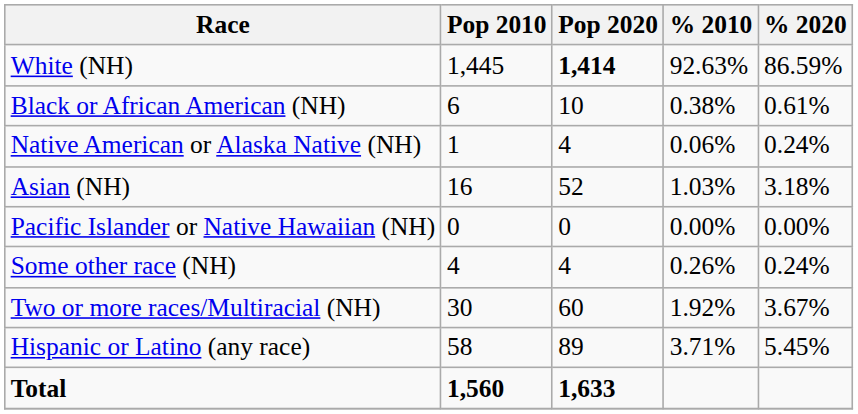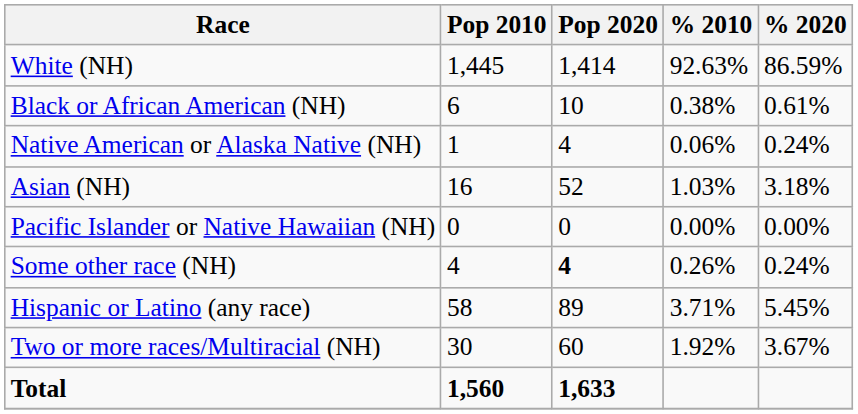 <table class="wikitable">
 <tr>
 <th>Race</th>
 <th>Pop 2010</th>
 <th>Pop 2020</th>
 <th>% 2010</th>
 <th>% 2020</th>
 </tr>
 <tr>
 <td><a href='#'>White</a> (NH)</td>
 <td>1,445</td>
-<td><strong>1,414</strong></td>
+<td>1,414</td>
 <td>92.63%</td>
 <td>86.59%</td>
 </tr>
 <tr>
 <td><a href='#'>Black or African American</a> (NH)</td>
 <td>6</td>
 <td>10</td>
 <td>0.38%</td>
 <td>0.61%</td>
 </tr>
 <tr>
 <td><a href='#'>Native American</a> or <a href='#'>Alaska Native</a> (NH)</td>
 <td>1</td>
 <td>4</td>
 <td>0.06%</td>
 <td>0.24%</td>
 </tr>
 <tr>
 <td><a href='#'>Asian</a> (NH)</td>
 <td>16</td>
 <td>52</td>
 <td>1.03%</td>
 <td>3.18%</td>
 </tr>
 <tr>
 <td><a href='#'>Pacific Islander</a> or <a href='#'>Native Hawaiian</a> (NH)</td>
 <td>0</td>
 <td>0</td>
 <td>0.00%</td>
 <td>0.00%</td>
 </tr>
 <tr>
 <td><a href='#'>Some other race</a> (NH)</td>
 <td>4</td>
-<td>4</td>
+<td><strong>4</strong></td>
 <td>0.26%</td>
 <td>0.24%</td>
+</tr>
+<tr>
+<td><a href='#'>Hispanic or Latino</a> (any race)</td>
+<td>58</td>
+<td>89</td>
+<td>3.71%</td>
+<td>5.45%</td>
 </tr>
 <tr>
 <td><a href='#'>Two or more races/Multiracial</a> (NH)</td>
 <td>30</td>
 <td>60</td>
 <td>1.92%</td>
 <td>3.67%</td>
-</tr>
-<tr>
-<td><a href='#'>Hispanic or Latino</a> (any race)</td>
-<td>58</td>
-<td>89</td>
-<td>3.71%</td>
-<td>5.45%</td>
 </tr>
 <tr>
 <td><strong>Total</strong></td>
 <td><strong>1,560</strong></td>
 <td><strong>1,633</strong></td>
 <td></td>
 <td></td>
 </tr>
 <tr>
 </tr>
 </table>
